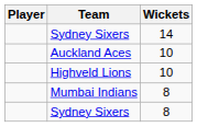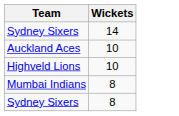 <table class="wikitable" style="text-align: center;">
 <tr>
-<th>Player</th>
 <th>Team</th>
 <th>Wickets</th>
 </tr>
 <tr>
-<td style="text-align:left"></td>
 <td style="text-align:left"><a href='#'>Sydney Sixers</a></td>
 <td>14</td>
 </tr>
 <tr>
-<td style="text-align:left"></td>
 <td style="text-align:left"><a href='#'>Auckland Aces</a></td>
 <td>10</td>
 </tr>
 <tr>
-<td style="text-align:left"></td>
 <td style="text-align:left"><a href='#'>Highveld Lions</a></td>
 <td>10</td>
 </tr>
 <tr>
-<td style="text-align:left"></td>
 <td style="text-align:left"><a href='#'>Mumbai Indians</a></td>
 <td>8</td>
 </tr>
 <tr>
-<td style="text-align:left"></td>
 <td style="text-align:left"><a href='#'>Sydney Sixers</a></td>
 <td>8</td>
 </tr>
 </table>
